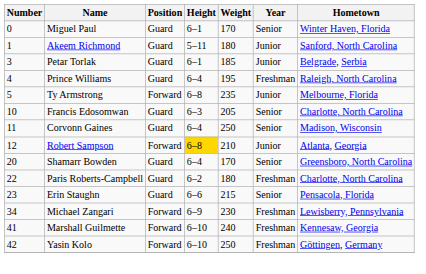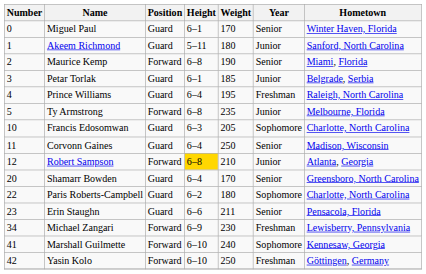 <table class="wikitable" style="font-size: 95%;">
 <tr>
 <th>Number</th>
 <th>Name</th>
 <th>Position</th>
 <th>Height</th>
 <th>Weight</th>
 <th>Year</th>
 <th>Hometown</th>
 </tr>
 <tr>
 <td>0</td>
 <td>Miguel Paul</td>
 <td>Guard</td>
 <td>6–1</td>
 <td>170</td>
 <td>Senior</td>
 <td><a href='#'>Winter Haven, Florida</a></td>
 </tr>
 <tr>
 <td>1</td>
 <td><a href='#'>Akeem Richmond</a></td>
 <td>Guard</td>
 <td>5–11</td>
 <td>180</td>
 <td>Junior</td>
 <td><a href='#'>Sanford, North Carolina</a></td>
+</tr>
+<tr>
+<td>2</td>
+<td>Maurice Kemp</td>
+<td>Forward</td>
+<td>6–8</td>
+<td>190</td>
+<td>Senior</td>
+<td><a href='#'>Miami</a>, <a href='#'>Florida</a></td>
 </tr>
 <tr>
 <td>3</td>
 <td>Petar Torlak</td>
 <td>Guard</td>
 <td>6–1</td>
 <td>185</td>
 <td>Junior</td>
 <td><a href='#'>Belgrade</a>, <a href='#'>Serbia</a></td>
 </tr>
 <tr>
 <td>4</td>
 <td>Prince Williams</td>
 <td>Guard</td>
 <td>6–4</td>
 <td>195</td>
 <td>Freshman</td>
 <td><a href='#'>Raleigh, North Carolina</a></td>
 </tr>
 <tr>
 <td>5</td>
 <td>Ty Armstrong</td>
 <td>Forward</td>
 <td>6–8</td>
 <td>235</td>
 <td>Junior</td>
 <td><a href='#'>Melbourne, Florida</a></td>
 </tr>
 <tr>
 <td>10</td>
 <td>Francis Edosomwan</td>
 <td>Guard</td>
 <td>6–3</td>
 <td>205</td>
-<td>Senior</td>
+<td>Sophomore</td>
 <td><a href='#'>Charlotte, North Carolina</a></td>
 </tr>
 <tr>
 <td>11</td>
 <td>Corvonn Gaines</td>
 <td>Guard</td>
 <td>6–4</td>
 <td>250</td>
 <td>Senior</td>
 <td><a href='#'>Madison, Wisconsin</a></td>
 </tr>
 <tr>
 <td>12</td>
 <td><a href='#'>Robert Sampson</a></td>
 <td>Forward</td>
 <td style="background: gold;">6–8</td>
 <td>210</td>
 <td>Junior</td>
 <td><a href='#'>Atlanta</a>,  <a href='#'>Georgia</a></td>
 </tr>
 <tr>
 <td>20</td>
 <td>Shamarr Bowden</td>
 <td>Guard</td>
 <td>6–4</td>
 <td>170</td>
 <td>Senior</td>
 <td><a href='#'>Greensboro, North Carolina</a></td>
 </tr>
 <tr>
 <td>22</td>
 <td>Paris Roberts-Campbell</td>
 <td>Guard</td>
 <td>6–2</td>
 <td>180</td>
-<td>Freshman</td>
+<td>Sophomore</td>
 <td><a href='#'>Charlotte, North Carolina</a></td>
 </tr>
 <tr>
 <td>23</td>
 <td>Erin Staughn</td>
 <td>Guard</td>
 <td>6–6</td>
-<td>215</td>
+<td>211</td>
 <td>Senior</td>
 <td><a href='#'>Pensacola, Florida</a></td>
 </tr>
 <tr>
 <td>34</td>
 <td>Michael Zangari</td>
 <td>Forward</td>
 <td>6–9</td>
 <td>230</td>
 <td>Freshman</td>
 <td><a href='#'>Lewisberry, Pennsylvania</a></td>
 </tr>
 <tr>
 <td>41</td>
 <td>Marshall Guilmette</td>
 <td>Forward</td>
 <td>6–10</td>
 <td>240</td>
-<td>Freshman</td>
+<td>Sophomore</td>
 <td><a href='#'>Kennesaw, Georgia</a></td>
 </tr>
 <tr>
 <td>42</td>
 <td>Yasin Kolo</td>
 <td>Forward</td>
 <td>6–10</td>
 <td>250</td>
 <td>Freshman</td>
 <td><a href='#'>Göttingen</a>, <a href='#'>Germany</a></td>
 </tr>
 <tr>
 </tr>
 </table>
